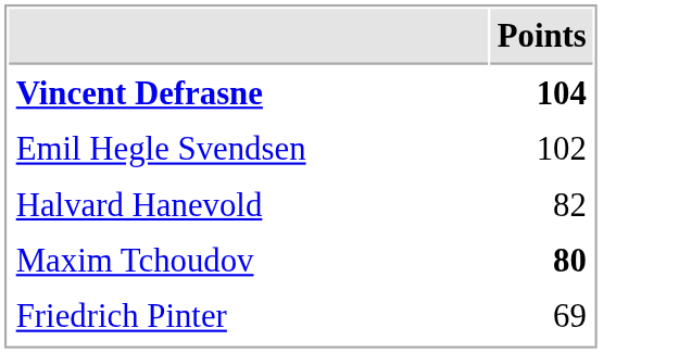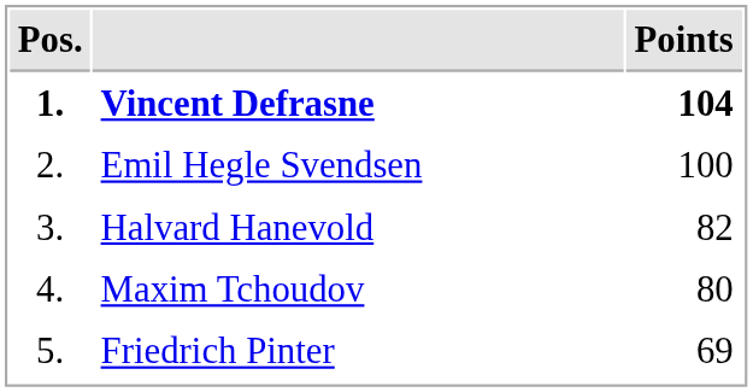 <table cellspacing="1" cellpadding="3" style="border:1px solid #AAAAAA;font-size:90%">
 <tr bgcolor="#E4E4E4">
+<th style="border-bottom:1px solid #AAAAAA" width=10>Pos.</th>
 <th style="border-bottom:1px solid #AAAAAA" width=200></th>
 <th style="border-bottom:1px solid #AAAAAA" width=20>Points</th>
 </tr>
 <tr>
+<td align="center"><strong>1.</strong></td>
 <td> <strong><a href='#'>Vincent Defrasne</a></strong></td>
 <td align="right"><strong>104</strong></td>
 </tr>
 <tr>
+<td align="center">2.</td>
 <td> <a href='#'>Emil Hegle Svendsen</a></td>
-<td align="right">102</td>
+<td align="right">100</td>
 </tr>
 <tr>
+<td align="center">3.</td>
 <td> <a href='#'>Halvard Hanevold</a></td>
 <td align="right">82</td>
 </tr>
 <tr>
+<td align="center">4.</td>
 <td> <a href='#'>Maxim Tchoudov</a></td>
-<td align="right"><strong>80</strong></td>
+<td align="right">80</td>
 </tr>
 <tr>
+<td align="center">5.</td>
 <td> <a href='#'>Friedrich Pinter</a></td>
 <td align="right">69</td>
 </tr>
 </table>
